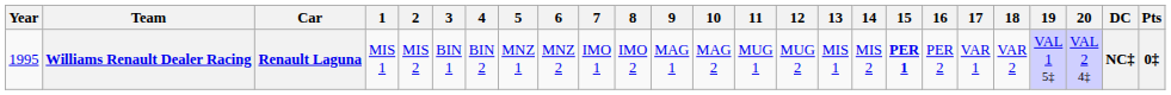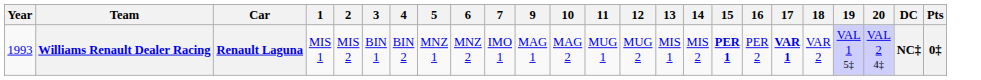 <table class="wikitable" style="text-align:center; font-size:85%">
 <tr>
 <th>Year</th>
 <th>Team</th>
 <th>Car</th>
 <th>1</th>
 <th>2</th>
 <th>3</th>
 <th>4</th>
 <th>5</th>
 <th>6</th>
 <th>7</th>
-<th>8</th>
 <th>9</th>
 <th>10</th>
 <th>11</th>
 <th>12</th>
 <th>13</th>
 <th>14</th>
 <th>15</th>
 <th>16</th>
 <th>17</th>
 <th>18</th>
 <th>19</th>
 <th>20</th>
 <th>DC</th>
 <th>Pts</th>
 </tr>
 <tr>
-<td><a href='#'>1995</a></td>
+<td><a href='#'>1993</a></td>
 <th nowrap><a href='#'>Williams Renault Dealer Racing</a></th>
 <th nowrap><a href='#'>Renault Laguna</a></th>
 <td><a href='#'>MIS<br>1</a></td>
 <td><a href='#'>MIS<br>2</a></td>
 <td><a href='#'>BIN<br>1</a></td>
 <td><a href='#'>BIN<br>2</a></td>
 <td><a href='#'>MNZ<br>1</a></td>
 <td><a href='#'>MNZ<br>2</a></td>
 <td><a href='#'>IMO<br>1</a></td>
-<td><a href='#'>IMO<br>2</a></td>
 <td><a href='#'>MAG<br>1</a></td>
 <td><a href='#'>MAG<br>2</a></td>
 <td><a href='#'>MUG<br>1</a></td>
 <td><a href='#'>MUG<br>2</a></td>
 <td><a href='#'>MIS<br>1</a></td>
 <td><a href='#'>MIS<br>2</a></td>
 <td><strong><a href='#'>PER<br>1</a></strong></td>
 <td><a href='#'>PER<br>2</a></td>
-<td><a href='#'>VAR<br>1</a></td>
+<td><strong><a href='#'>VAR<br>1</a></strong></td>
 <td><a href='#'>VAR<br>2</a></td>
 <td style="background:#CFCFFF;"><a href='#'>VAL<br>1</a><br><small>5‡</small></td>
 <td style="background:#CFCFFF;"><a href='#'>VAL<br>2</a><br><small>4‡</small></td>
 <th>NC‡</th>
 <th>0‡</th>
 </tr>
 </table>
